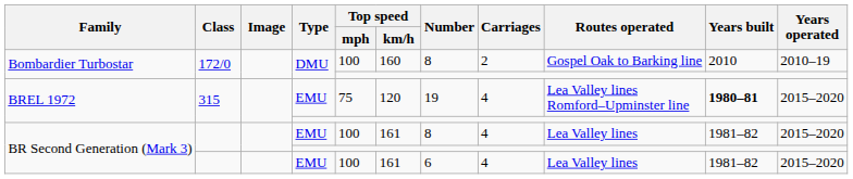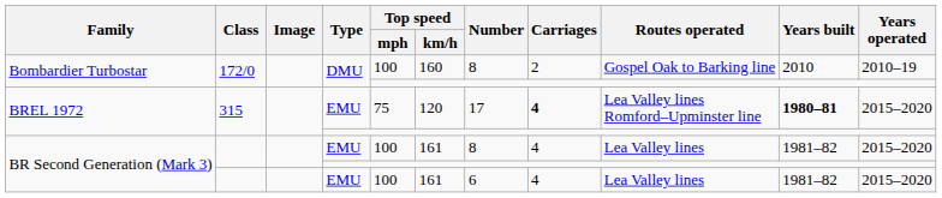 <table class="wikitable">
 <tr>
 <th rowspan="2">Family</th>
 <th rowspan="2"> Class </th>
 <th rowspan="2"> Image </th>
 <th rowspan="2"> Type </th>
 <th colspan="2">Top speed</th>
 <th rowspan="2">Number</th>
 <th rowspan="2">Carriages</th>
 <th rowspan="2">Routes operated</th>
 <th rowspan="2">Years built</th>
 <th rowspan="2">Years<br>operated</th>
 </tr>
 <tr style="background:#f9f9f9;">
 <th> mph </th>
 <th> km/h </th>
 </tr>
 <tr>
 <td rowspan="2"><a href='#'>Bombardier Turbostar</a></td>
 <td rowspan="2"><a href='#'>172/0</a></td>
 <td rowspan="2"></td>
 <td rowspan="2"><a href='#'>DMU</a></td>
 <td>100</td>
 <td>160</td>
 <td>8</td>
 <td>2</td>
 <td><a href='#'>Gospel Oak to Barking line</a></td>
 <td>2010</td>
 <td>2010–19</td>
 </tr>
 <tr>
 <td colspan=10></td>
 </tr>
 <tr>
 <td rowspan="2"><a href='#'>BREL 1972</a></td>
 <td rowspan="2"><a href='#'>315</a></td>
 <td rowspan="2"></td>
 <td><a href='#'>EMU</a></td>
 <td>75</td>
 <td>120</td>
-<td>19</td>
-<td>4</td>
+<td>17</td>
+<td><strong>4</strong></td>
 <td><a href='#'>Lea Valley lines</a><br><a href='#'>Romford–Upminster line</a></td>
 <td><strong>1980–81</strong></td>
 <td>2015–2020</td>
 </tr>
 <tr>
 <td colspan="9"></td>
 </tr>
 <tr>
 <td rowspan="3">BR Second Generation (<a href='#'>Mark 3</a>)</td>
 <td rowspan=2></td>
 <td rowspan=2></td>
 <td><a href='#'>EMU</a></td>
 <td>100</td>
 <td>161</td>
 <td>8</td>
 <td>4</td>
 <td><a href='#'>Lea Valley lines</a></td>
 <td>1981–82</td>
 <td>2015–2020</td>
 </tr>
 <tr>
 <td colspan="9"></td>
 </tr>
 <tr>
 <td></td>
 <td></td>
 <td><a href='#'>EMU</a></td>
 <td>100</td>
 <td>161</td>
 <td>6</td>
 <td>4</td>
 <td><a href='#'>Lea Valley lines</a></td>
 <td>1981–82</td>
 <td>2015–2020</td>
 </tr>
 </table>
